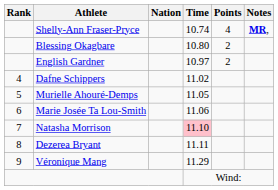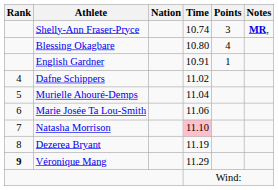 <table class="wikitable mw-datatable sortable" style="text-align:center;">
 <tr>
 <th>Rank</th>
 <th>Athlete</th>
 <th>Nation</th>
 <th>Time</th>
 <th>Points</th>
 <th>Notes</th>
 </tr>
 <tr>
 <td></td>
 <td align=left><a href='#'>Shelly-Ann Fraser-Pryce</a></td>
 <td align=left></td>
 <td>10.74</td>
-<td>4</td>
+<td>3</td>
 <td><strong><a href='#'>MR</a></strong>, </td>
 </tr>
 <tr>
 <td></td>
 <td align=left><a href='#'>Blessing Okagbare</a></td>
 <td align=left></td>
 <td>10.80</td>
-<td>2</td>
+<td>4</td>
 <td></td>
 </tr>
 <tr>
 <td></td>
 <td align=left><a href='#'>English Gardner</a></td>
 <td align=left></td>
-<td>10.97</td>
-<td>2</td>
+<td>10.91</td>
+<td>1</td>
 <td></td>
 </tr>
 <tr>
 <td>4</td>
 <td align=left><a href='#'>Dafne Schippers</a></td>
 <td align=left></td>
 <td>11.02</td>
 <td></td>
 <td></td>
 </tr>
 <tr>
 <td>5</td>
 <td align=left><a href='#'>Murielle Ahouré-Demps</a></td>
 <td align=left></td>
-<td>11.05</td>
+<td>11.04</td>
 <td></td>
 <td></td>
 </tr>
 <tr>
 <td>6</td>
 <td align=left><a href='#'>Marie Josée Ta Lou-Smith</a></td>
 <td align=left></td>
 <td>11.06</td>
 <td></td>
 <td></td>
 </tr>
 <tr>
 <td>7</td>
 <td align=left><a href='#'>Natasha Morrison</a></td>
 <td align=left></td>
 <td style="background: pink;">11.10</td>
 <td></td>
 <td></td>
 </tr>
 <tr>
 <td>8</td>
 <td align=left><a href='#'>Dezerea Bryant</a></td>
 <td align=left></td>
-<td>11.11</td>
+<td>11.19</td>
 <td></td>
 <td></td>
 </tr>
 <tr>
-<td>9</td>
+<td><strong>9</strong></td>
 <td align=left><a href='#'>Véronique Mang</a></td>
 <td align=left></td>
 <td>11.29</td>
 <td></td>
 <td></td>
 </tr>
 <tr class="sortbottom">
 <td colspan=3></td>
 <td colspan=3>Wind: </td>
 </tr>
 </table>
